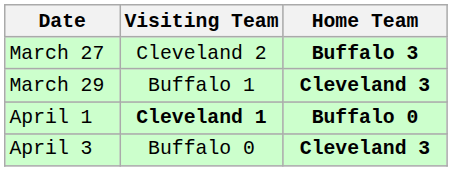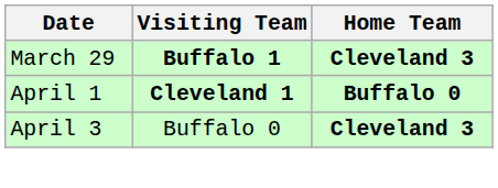 <table class="wikitable">
 <tr>
 <th width="26%">Date</th>
 <th width="37%">Visiting Team</th>
 <th width="37%">Home Team</th>
 </tr>
 <tr align="center" bgcolor="#CCFFCC">
-<td align="left">March 27</td>
-<td>Cleveland 2</td>
-<td><strong>Buffalo 3</strong></td>
-</tr>
-<tr align="center" bgcolor="#CCFFCC">
 <td align="left">March 29</td>
-<td>Buffalo 1</td>
+<td><strong>Buffalo 1</strong></td>
 <td><strong>Cleveland 3</strong></td>
 </tr>
 <tr align="center" bgcolor="#CCFFCC">
 <td align="left">April 1</td>
 <td><strong>Cleveland 1</strong></td>
 <td><strong>Buffalo 0</strong></td>
 </tr>
 <tr align="center" bgcolor="#CCFFCC">
 <td align="left">April 3</td>
 <td>Buffalo 0</td>
 <td><strong>Cleveland 3</strong></td>
 </tr>
 </table>
